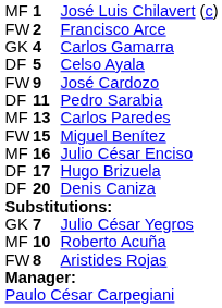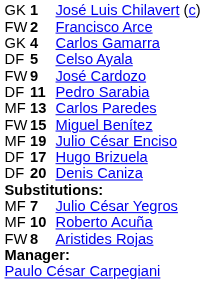 <table style="font-size: 90%" cellspacing="0" cellpadding="0" align="center">
 <tr>
 <th width="25"></th>
 <th width="25"></th>
 </tr>
 <tr>
-<td>MF</td>
+<td>GK</td>
 <td><strong>1</strong></td>
 <td><a href='#'>José Luis Chilavert</a> (<a href='#'>c</a>)</td>
 </tr>
 <tr>
 <td>FW</td>
 <td><strong>2</strong></td>
 <td><a href='#'>Francisco Arce</a></td>
 </tr>
 <tr>
 <td>GK</td>
 <td><strong>4</strong></td>
 <td><a href='#'>Carlos Gamarra</a></td>
 </tr>
 <tr>
 <td>DF</td>
 <td><strong>5</strong></td>
 <td><a href='#'>Celso Ayala</a></td>
 </tr>
 <tr>
 <td>FW</td>
 <td><strong>9</strong></td>
 <td><a href='#'>José Cardozo</a></td>
 </tr>
 <tr>
 <td>DF</td>
 <td><strong>11</strong></td>
 <td><a href='#'>Pedro Sarabia</a></td>
 </tr>
 <tr>
 <td>MF</td>
 <td><strong>13</strong></td>
 <td><a href='#'>Carlos Paredes</a></td>
 </tr>
 <tr>
 <td>FW</td>
 <td><strong>15</strong></td>
 <td><a href='#'>Miguel Benítez</a></td>
 <td></td>
 <td></td>
 </tr>
 <tr>
 <td>MF</td>
-<td><strong>16</strong></td>
+<td><strong>19</strong></td>
 <td><a href='#'>Julio César Enciso</a></td>
 </tr>
 <tr>
 <td>DF</td>
 <td><strong>17</strong></td>
 <td><a href='#'>Hugo Brizuela</a></td>
 <td></td>
 <td></td>
 </tr>
 <tr>
 <td>DF</td>
 <td><strong>20</strong></td>
 <td><a href='#'>Denis Caniza</a></td>
 <td></td>
 <td></td>
 </tr>
 <tr>
 <td colspan=3><strong>Substitutions:</strong></td>
 </tr>
 <tr>
-<td>GK</td>
+<td>MF</td>
 <td><strong>7</strong></td>
 <td><a href='#'>Julio César Yegros</a></td>
 <td></td>
 <td></td>
 </tr>
 <tr>
 <td>MF</td>
 <td><strong>10</strong></td>
 <td><a href='#'>Roberto Acuña</a></td>
 <td></td>
 <td></td>
 </tr>
 <tr>
 <td>FW</td>
 <td><strong>8</strong></td>
 <td><a href='#'>Aristides Rojas</a></td>
 <td></td>
 <td></td>
 </tr>
 <tr>
 <td colspan=3><strong>Manager:</strong></td>
 </tr>
 <tr>
 <td colspan="4"> <a href='#'>Paulo César Carpegiani</a></td>
 </tr>
 </table>
